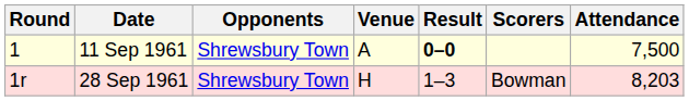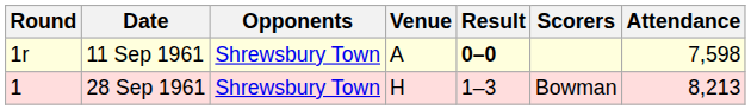 <table class="wikitable">
 <tr>
 <th>Round</th>
 <th>Date</th>
 <th>Opponents</th>
 <th>Venue</th>
 <th>Result</th>
 <th>Scorers</th>
 <th>Attendance</th>
 </tr>
 <tr bgcolor="#ffffdd">
-<td>1</td>
+<td>1r</td>
 <td>11 Sep 1961</td>
 <td><a href='#'>Shrewsbury Town</a></td>
 <td>A</td>
 <td><strong>0–0</strong></td>
 <td></td>
-<td align="right">7,500</td>
+<td align="right">7,598</td>
 </tr>
 <tr bgcolor="#ffdddd">
-<td>1r</td>
+<td>1</td>
 <td>28 Sep 1961</td>
 <td><a href='#'>Shrewsbury Town</a></td>
 <td>H</td>
 <td>1–3</td>
 <td>Bowman</td>
-<td align="right">8,203</td>
+<td align="right">8,213</td>
 </tr>
 </table>
